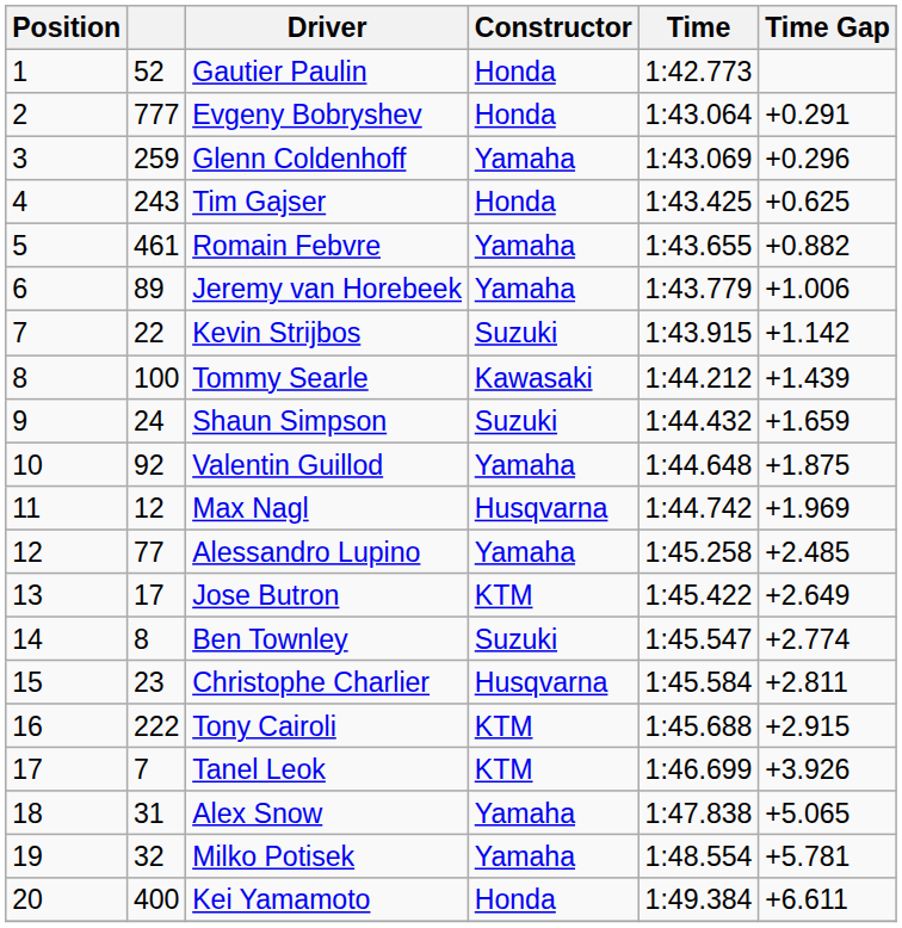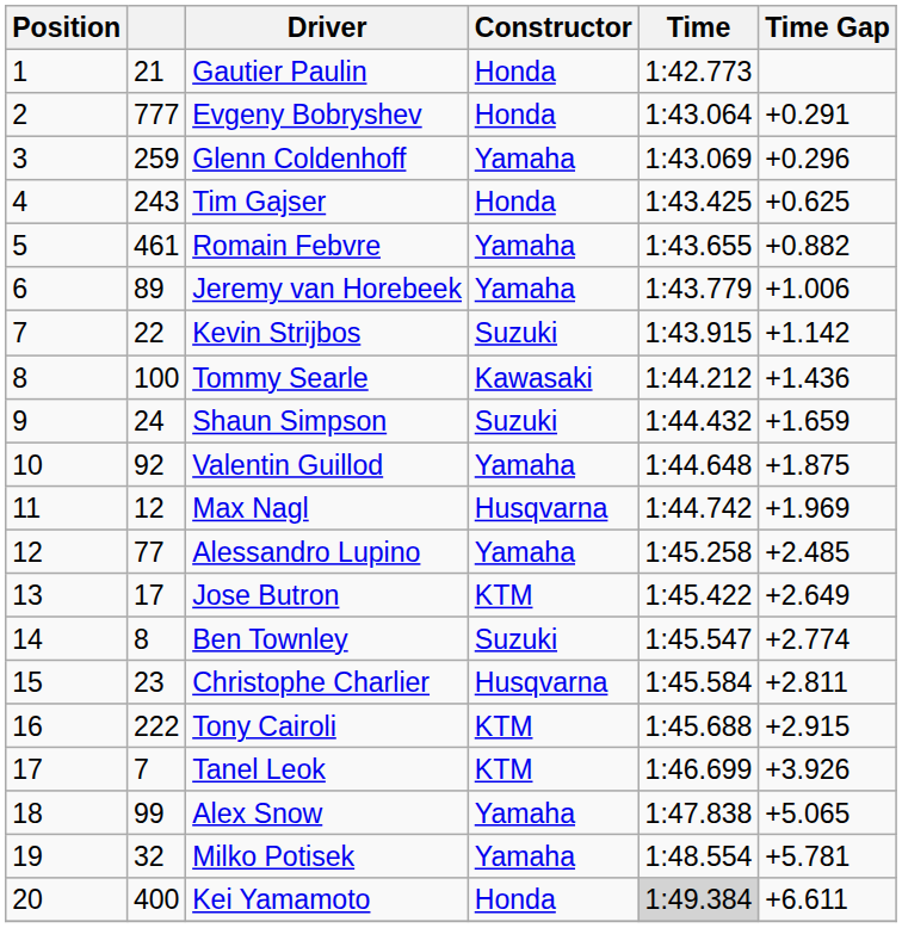 <table class="wikitable" style="font-size:95%;">
 <tr>
 <th>Position</th>
 <th></th>
 <th>Driver</th>
 <th>Constructor</th>
 <th>Time</th>
 <th>Time Gap</th>
 </tr>
 <tr>
 <td>1</td>
-<td>52</td>
+<td>21</td>
 <td> <a href='#'>Gautier Paulin</a></td>
 <td><a href='#'>Honda</a></td>
 <td>1:42.773</td>
 <td></td>
 </tr>
 <tr>
 <td>2</td>
 <td>777</td>
 <td> <a href='#'>Evgeny Bobryshev</a></td>
 <td><a href='#'>Honda</a></td>
 <td>1:43.064</td>
 <td>+0.291</td>
 </tr>
 <tr>
 <td>3</td>
 <td>259</td>
 <td> <a href='#'>Glenn Coldenhoff</a></td>
 <td><a href='#'>Yamaha</a></td>
 <td>1:43.069</td>
 <td>+0.296</td>
 </tr>
 <tr>
 <td>4</td>
 <td>243</td>
 <td> <a href='#'>Tim Gajser</a></td>
 <td><a href='#'>Honda</a></td>
 <td>1:43.425</td>
 <td>+0.625</td>
 </tr>
 <tr>
 <td>5</td>
 <td>461</td>
 <td> <a href='#'>Romain Febvre</a></td>
 <td><a href='#'>Yamaha</a></td>
 <td>1:43.655</td>
 <td>+0.882</td>
 </tr>
 <tr>
 <td>6</td>
 <td>89</td>
 <td> <a href='#'>Jeremy van Horebeek</a></td>
 <td><a href='#'>Yamaha</a></td>
 <td>1:43.779</td>
 <td>+1.006</td>
 </tr>
 <tr>
 <td>7</td>
 <td>22</td>
 <td> <a href='#'>Kevin Strijbos</a></td>
 <td><a href='#'>Suzuki</a></td>
 <td>1:43.915</td>
 <td>+1.142</td>
 </tr>
 <tr>
 <td>8</td>
 <td>100</td>
 <td> <a href='#'>Tommy Searle</a></td>
 <td><a href='#'>Kawasaki</a></td>
 <td>1:44.212</td>
-<td>+1.439</td>
+<td>+1.436</td>
 </tr>
 <tr>
 <td>9</td>
 <td>24</td>
 <td> <a href='#'>Shaun Simpson</a></td>
 <td><a href='#'>Suzuki</a></td>
 <td>1:44.432</td>
 <td>+1.659</td>
 </tr>
 <tr>
 <td>10</td>
 <td>92</td>
 <td> <a href='#'>Valentin Guillod</a></td>
 <td><a href='#'>Yamaha</a></td>
 <td>1:44.648</td>
 <td>+1.875</td>
 </tr>
 <tr>
 <td>11</td>
 <td>12</td>
 <td> <a href='#'>Max Nagl</a></td>
 <td><a href='#'>Husqvarna</a></td>
 <td>1:44.742</td>
 <td>+1.969</td>
 </tr>
 <tr>
 <td>12</td>
 <td>77</td>
 <td> <a href='#'>Alessandro Lupino</a></td>
 <td><a href='#'>Yamaha</a></td>
 <td>1:45.258</td>
 <td>+2.485</td>
 </tr>
 <tr>
 <td>13</td>
 <td>17</td>
 <td> <a href='#'>Jose Butron</a></td>
 <td><a href='#'>KTM</a></td>
 <td>1:45.422</td>
 <td>+2.649</td>
 </tr>
 <tr>
 <td>14</td>
 <td>8</td>
 <td> <a href='#'>Ben Townley</a></td>
 <td><a href='#'>Suzuki</a></td>
 <td>1:45.547</td>
 <td>+2.774</td>
 </tr>
 <tr>
 <td>15</td>
 <td>23</td>
 <td> <a href='#'>Christophe Charlier</a></td>
 <td><a href='#'>Husqvarna</a></td>
 <td>1:45.584</td>
 <td>+2.811</td>
 </tr>
 <tr>
 <td>16</td>
 <td>222</td>
 <td> <a href='#'>Tony Cairoli</a></td>
 <td><a href='#'>KTM</a></td>
 <td>1:45.688</td>
 <td>+2.915</td>
 </tr>
 <tr>
 <td>17</td>
 <td>7</td>
 <td> <a href='#'>Tanel Leok</a></td>
 <td><a href='#'>KTM</a></td>
 <td>1:46.699</td>
 <td>+3.926</td>
 </tr>
 <tr>
 <td>18</td>
-<td>31</td>
+<td>99</td>
 <td> <a href='#'>Alex Snow</a></td>
 <td><a href='#'>Yamaha</a></td>
 <td>1:47.838</td>
 <td>+5.065</td>
 </tr>
 <tr>
 <td>19</td>
 <td>32</td>
 <td> <a href='#'>Milko Potisek</a></td>
 <td><a href='#'>Yamaha</a></td>
 <td>1:48.554</td>
 <td>+5.781</td>
 </tr>
 <tr>
 <td>20</td>
 <td>400</td>
 <td> <a href='#'>Kei Yamamoto</a></td>
 <td><a href='#'>Honda</a></td>
-<td>1:49.384</td>
+<td style="background: lightgrey;">1:49.384</td>
 <td>+6.611</td>
 </tr>
 <tr>
 </tr>
 </table>
